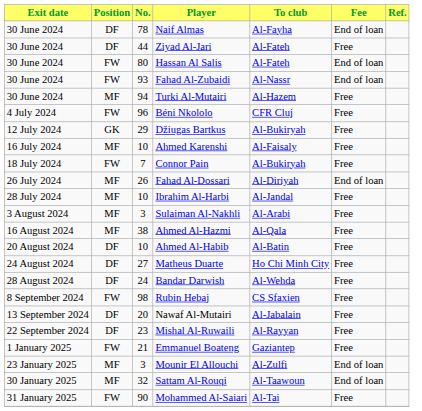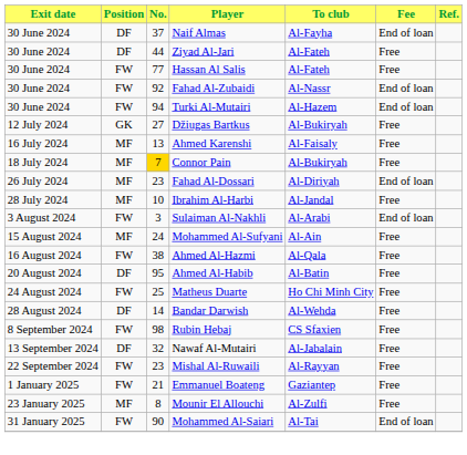 <table class="wikitable sortable">
 <tr>
 <th style="background:#FFFF66; color:#009933;"><strong>Exit date</strong></th>
 <th style="background:#FFFF66; color:#009933;"><strong>Position</strong></th>
 <th style="background:#FFFF66; color:#009933;"><strong>No.</strong></th>
 <th style="background:#FFFF66; color:#009933;"><strong>Player</strong></th>
 <th style="background:#FFFF66; color:#009933;"><strong>To club</strong></th>
 <th style="background:#FFFF66; color:#009933;"><strong>Fee</strong></th>
 <th style="background:#FFFF66; color:#009933;"><strong>Ref.</strong></th>
 </tr>
 <tr>
 <td>30 June 2024</td>
 <td style="text-align:center;">DF</td>
-<td style="text-align:center;">78</td>
+<td style="text-align:center;">37</td>
 <td style="text-align:left;"> <a href='#'>Naif Almas</a></td>
 <td style="text-align:left;"> <a href='#'>Al-Fayha</a></td>
 <td>End of loan</td>
 <td></td>
 </tr>
 <tr>
 <td>30 June 2024</td>
 <td style="text-align:center;">DF</td>
 <td style="text-align:center;">44</td>
 <td style="text-align:left;"> <a href='#'>Ziyad Al-Jari</a></td>
 <td style="text-align:left;"> <a href='#'>Al-Fateh</a></td>
 <td>Free</td>
 <td></td>
 </tr>
 <tr>
 <td>30 June 2024</td>
 <td style="text-align:center;">FW</td>
-<td style="text-align:center;">80</td>
+<td style="text-align:center;">77</td>
 <td style="text-align:left;"> <a href='#'>Hassan Al Salis</a></td>
 <td style="text-align:left;"> <a href='#'>Al-Fateh</a></td>
-<td>End of loan</td>
+<td>Free</td>
 <td></td>
 </tr>
 <tr>
 <td>30 June 2024</td>
 <td style="text-align:center;">FW</td>
-<td style="text-align:center;">93</td>
+<td style="text-align:center;">92</td>
 <td style="text-align:left;"> <a href='#'>Fahad Al-Zubaidi</a></td>
 <td style="text-align:left;"> <a href='#'>Al-Nassr</a></td>
 <td>End of loan</td>
 <td></td>
 </tr>
 <tr>
 <td>30 June 2024</td>
-<td style="text-align:center;">MF</td>
+<td style="text-align:center;">FW</td>
 <td style="text-align:center;">94</td>
 <td style="text-align:left;"> <a href='#'>Turki Al-Mutairi</a></td>
 <td style="text-align:left;"> <a href='#'>Al-Hazem</a></td>
-<td>Free</td>
-<td></td>
-</tr>
-<tr>
-<td>4 July 2024</td>
-<td style="text-align:center;">FW</td>
-<td style="text-align:center;">96</td>
-<td style="text-align:left;"> <a href='#'>Béni Nkololo</a></td>
-<td style="text-align:left;"> <a href='#'>CFR Cluj</a></td>
-<td>Free</td>
+<td>End of loan</td>
 <td></td>
 </tr>
 <tr>
 <td>12 July 2024</td>
 <td style="text-align:center;">GK</td>
-<td style="text-align:center;">29</td>
+<td style="text-align:center;">27</td>
 <td style="text-align:left;"> <a href='#'>Džiugas Bartkus</a></td>
 <td style="text-align:left;"> <a href='#'>Al-Bukiryah</a></td>
 <td>Free</td>
 <td></td>
 </tr>
 <tr>
 <td>16 July 2024</td>
 <td style="text-align:center;">MF</td>
-<td style="text-align:center;">10</td>
+<td style="text-align:center;">13</td>
 <td style="text-align:left;"> <a href='#'>Ahmed Karenshi</a></td>
 <td style="text-align:left;"> <a href='#'>Al-Faisaly</a></td>
 <td>Free</td>
 <td></td>
 </tr>
 <tr>
 <td>18 July 2024</td>
-<td style="text-align:center;">FW</td>
-<td style="text-align:center;">7</td>
+<td style="text-align:center;">MF</td>
+<td style="background: gold; text-align:center;">7</td>
 <td style="text-align:left;"> <a href='#'>Connor Pain</a></td>
 <td style="text-align:left;"> <a href='#'>Al-Bukiryah</a></td>
 <td>Free</td>
 <td></td>
 </tr>
 <tr>
 <td>26 July 2024</td>
 <td style="text-align:center;">MF</td>
-<td style="text-align:center;">26</td>
+<td style="text-align:center;">23</td>
 <td style="text-align:left;"> <a href='#'>Fahad Al-Dossari</a></td>
 <td style="text-align:left;"> <a href='#'>Al-Diriyah</a></td>
 <td>End of loan</td>
 <td></td>
 </tr>
 <tr>
 <td>28 July 2024</td>
 <td style="text-align:center;">MF</td>
 <td style="text-align:center;">10</td>
 <td style="text-align:left;"> <a href='#'>Ibrahim Al-Harbi</a></td>
 <td style="text-align:left;"> <a href='#'>Al-Jandal</a></td>
 <td>Free</td>
 <td></td>
 </tr>
 <tr>
 <td>3 August 2024</td>
-<td style="text-align:center;">MF</td>
+<td style="text-align:center;">FW</td>
 <td style="text-align:center;">3</td>
 <td style="text-align:left;"> <a href='#'>Sulaiman Al-Nakhli</a></td>
 <td style="text-align:left;"> <a href='#'>Al-Arabi</a></td>
+<td>End of loan</td>
+<td></td>
+</tr>
+<tr>
+<td>15 August 2024</td>
+<td style="text-align:center;">MF</td>
+<td style="text-align:center;">24</td>
+<td style="text-align:left;"> <a href='#'>Mohammed Al-Sufyani</a></td>
+<td style="text-align:left;"> <a href='#'>Al-Ain</a></td>
 <td>Free</td>
 <td></td>
 </tr>
 <tr>
 <td>16 August 2024</td>
-<td style="text-align:center;">MF</td>
+<td style="text-align:center;">FW</td>
 <td style="text-align:center;">38</td>
 <td style="text-align:left;"> <a href='#'>Ahmed Al-Hazmi</a></td>
 <td style="text-align:left;"> <a href='#'>Al-Qala</a></td>
 <td>Free</td>
 <td></td>
 </tr>
 <tr>
 <td>20 August 2024</td>
 <td style="text-align:center;">DF</td>
-<td style="text-align:center;">10</td>
+<td style="text-align:center;">95</td>
 <td style="text-align:left;"> <a href='#'>Ahmed Al-Habib</a></td>
 <td style="text-align:left;"> <a href='#'>Al-Batin</a></td>
 <td>Free</td>
 <td></td>
 </tr>
 <tr>
 <td>24 August 2024</td>
-<td style="text-align:center;">DF</td>
-<td style="text-align:center;">27</td>
+<td style="text-align:center;">FW</td>
+<td style="text-align:center;">25</td>
 <td style="text-align:left;"> <a href='#'>Matheus Duarte</a></td>
 <td style="text-align:left;"> <a href='#'>Ho Chi Minh City</a></td>
 <td>Free</td>
 <td></td>
 </tr>
 <tr>
 <td>28 August 2024</td>
 <td style="text-align:center;">DF</td>
-<td style="text-align:center;">24</td>
+<td style="text-align:center;">14</td>
 <td style="text-align:left;"> <a href='#'>Bandar Darwish</a></td>
 <td style="text-align:left;"> <a href='#'>Al-Wehda</a></td>
 <td>Free</td>
 <td></td>
 </tr>
 <tr>
 <td>8 September 2024</td>
 <td style="text-align:center;">FW</td>
 <td style="text-align:center;">98</td>
 <td style="text-align:left;"> <a href='#'>Rubin Hebaj</a></td>
 <td style="text-align:left;"> <a href='#'>CS Sfaxien</a></td>
 <td>Free</td>
 <td></td>
 </tr>
 <tr>
 <td>13 September 2024</td>
 <td style="text-align:center;">DF</td>
-<td style="text-align:center;">20</td>
+<td style="text-align:center;">32</td>
 <td style="text-align:left;"> Nawaf Al-Mutairi</td>
 <td style="text-align:left;"> <a href='#'>Al-Jabalain</a></td>
 <td>Free</td>
 <td></td>
 </tr>
 <tr>
 <td>22 September 2024</td>
-<td style="text-align:center;">DF</td>
+<td style="text-align:center;">FW</td>
 <td style="text-align:center;">23</td>
 <td style="text-align:left;"> <a href='#'>Mishal Al-Ruwaili</a></td>
 <td style="text-align:left;"> <a href='#'>Al-Rayyan</a></td>
 <td>Free</td>
 <td></td>
 </tr>
 <tr>
 <td>1 January 2025</td>
 <td style="text-align:center;">FW</td>
 <td style="text-align:center;">21</td>
 <td style="text-align:left;"> <a href='#'>Emmanuel Boateng</a></td>
 <td style="text-align:left;"> <a href='#'>Gaziantep</a></td>
 <td>Free</td>
 <td></td>
 </tr>
 <tr>
 <td>23 January 2025</td>
 <td style="text-align:center;">MF</td>
-<td style="text-align:center;">3</td>
+<td style="text-align:center;">8</td>
 <td style="text-align:left;"> <a href='#'>Mounir El Allouchi</a></td>
 <td style="text-align:left;"> <a href='#'>Al-Zulfi</a></td>
-<td>End of loan</td>
-<td></td>
-</tr>
-<tr>
-<td>30 January 2025</td>
-<td style="text-align:center;">MF</td>
-<td style="text-align:center;">32</td>
-<td style="text-align:left;"> <a href='#'>Sattam Al-Rouqi</a></td>
-<td style="text-align:left;"> <a href='#'>Al-Taawoun</a></td>
-<td>End of loan</td>
+<td>Free</td>
 <td></td>
 </tr>
 <tr>
 <td>31 January 2025</td>
 <td style="text-align:center;">FW</td>
 <td style="text-align:center;">90</td>
 <td style="text-align:left;"> <a href='#'>Mohammed Al-Saiari</a></td>
 <td style="text-align:left;"> <a href='#'>Al-Tai</a></td>
-<td>Free</td>
+<td>End of loan</td>
 <td></td>
 </tr>
 <tr>
 </tr>
 </table>
